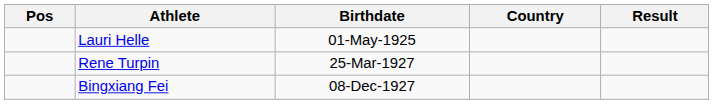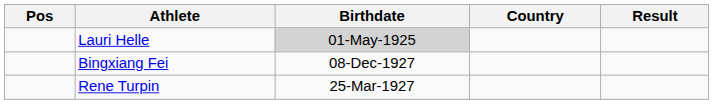 <table class="wikitable"  style="text-align:center; width:60%;">
 <tr>
 <th>Pos</th>
 <th>Athlete</th>
 <th>Birthdate</th>
 <th>Country</th>
 <th>Result</th>
 </tr>
 <tr>
 <td align=center></td>
 <td align=left><a href='#'>Lauri Helle</a></td>
-<td>01-May-1925</td>
+<td style="background: lightgrey;">01-May-1925</td>
+<td align=left></td>
+<td></td>
+</tr>
+<tr>
+<td align=center></td>
+<td align=left><a href='#'>Bingxiang Fei</a></td>
+<td>08-Dec-1927</td>
 <td align=left></td>
 <td></td>
 </tr>
 <tr>
 <td align=center></td>
 <td align=left><a href='#'>Rene Turpin</a></td>
 <td>25-Mar-1927</td>
 <td align=left></td>
 <td></td>
 </tr>
-<tr>
-<td align=center></td>
-<td align=left><a href='#'>Bingxiang Fei</a></td>
-<td>08-Dec-1927</td>
-<td align=left></td>
-<td></td>
-</tr>
 </table>
